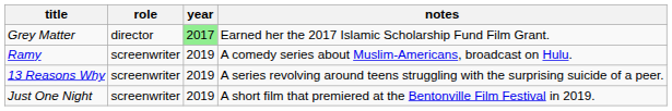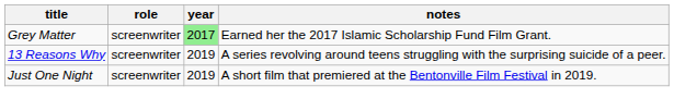 <table class="wikitable sortable">
 <tr>
 <th>title</th>
 <th>role</th>
 <th>year</th>
 <th>notes</th>
 </tr>
 <tr>
 <td><em>Grey Matter</em></td>
-<td>director</td>
+<td>screenwriter</td>
 <td style="background: lightgreen;">2017</td>
 <td>Earned her the 2017 Islamic Scholarship Fund Film Grant.</td>
-</tr>
-<tr>
-<td><em><a href='#'>Ramy</a></em></td>
-<td>screenwriter</td>
-<td>2019</td>
-<td>A comedy series about <a href='#'>Muslim-Americans</a>, broadcast on <a href='#'>Hulu</a>.</td>
 </tr>
 <tr>
 <td><em><a href='#'>13 Reasons Why</a></em></td>
 <td>screenwriter</td>
 <td>2019</td>
 <td>A series revolving around teens struggling with the surprising suicide of a peer.</td>
 </tr>
 <tr>
 <td><em>Just One Night</em></td>
 <td>screenwriter</td>
 <td>2019</td>
 <td>A short film that premiered at the <a href='#'>Bentonville Film Festival</a> in 2019.</td>
 </tr>
 </table>
